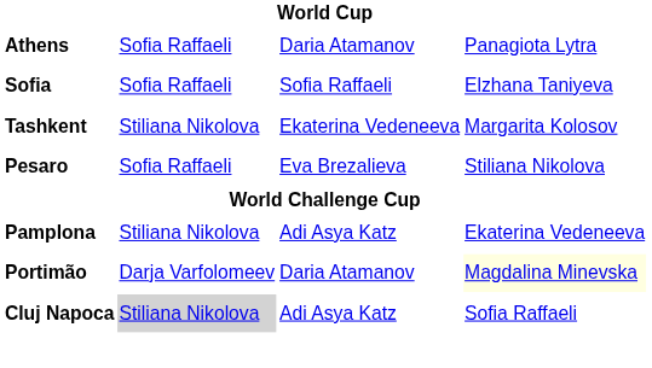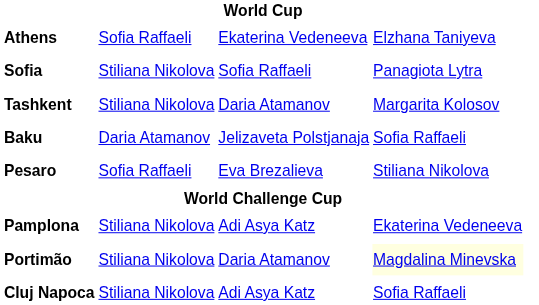 <table>
 <tr>
 <td colspan="4" style="text-align:center;"><strong>World Cup</strong></td>
 </tr>
 <tr>
 <th scope=row style="text-align:left">Athens</th>
 <td style="height:30px;"> <a href='#'>Sofia Raffaeli</a></td>
-<td style="height:30px;"> <a href='#'>Daria Atamanov</a></td>
-<td style="height:30px;"> <a href='#'>Panagiota Lytra</a></td>
+<td style="height:30px;"> <a href='#'>Ekaterina Vedeneeva</a></td>
+<td style="height:30px;"> <a href='#'>Elzhana Taniyeva</a></td>
 </tr>
 <tr>
 <th scope=row style="text-align:left">Sofia</th>
+<td style="height:30px;"> <a href='#'>Stiliana Nikolova</a></td>
 <td style="height:30px;"> <a href='#'>Sofia Raffaeli</a></td>
-<td style="height:30px;"> <a href='#'>Sofia Raffaeli</a></td>
-<td style="height:30px;"> <a href='#'>Elzhana Taniyeva</a></td>
+<td style="height:30px;"> <a href='#'>Panagiota Lytra</a></td>
 </tr>
 <tr>
 <th scope=row style="text-align:left">Tashkent</th>
 <td style="height:30px;"> <a href='#'>Stiliana Nikolova</a></td>
-<td style="height:30px;"> <a href='#'>Ekaterina Vedeneeva</a></td>
+<td style="height:30px;"> <a href='#'>Daria Atamanov</a></td>
 <td style="height:30px;"> <a href='#'>Margarita Kolosov</a></td>
+</tr>
+<tr>
+<th scope=row style="text-align:left">Baku</th>
+<td style="height:30px;"> <a href='#'>Daria Atamanov</a></td>
+<td style="height:30px;"> <a href='#'>Jelizaveta Polstjanaja</a></td>
+<td style="height:30px;"> <a href='#'>Sofia Raffaeli</a></td>
 </tr>
 <tr>
 <th scope=row style="text-align:left">Pesaro</th>
 <td style="height:30px;"> <a href='#'>Sofia Raffaeli</a></td>
 <td style="height:30px;"> <a href='#'>Eva Brezalieva</a></td>
 <td style="height:30px;"> <a href='#'>Stiliana Nikolova</a></td>
 </tr>
 <tr>
 <td colspan="4" style="text-align:center;"><strong>World Challenge Cup</strong></td>
 </tr>
 <tr>
 <th scope=row style="text-align:left">Pamplona</th>
 <td style="height:30px;"> <a href='#'>Stiliana Nikolova</a></td>
 <td style="height:30px;"> <a href='#'>Adi Asya Katz</a></td>
 <td style="height:30px;"> <a href='#'>Ekaterina Vedeneeva</a></td>
 </tr>
 <tr>
 <th scope=row style="text-align:left">Portimão</th>
-<td style="height:30px;"> <a href='#'>Darja Varfolomeev</a></td>
+<td style="height:30px;"> <a href='#'>Stiliana Nikolova</a></td>
 <td style="height:30px;"> <a href='#'>Daria Atamanov</a></td>
 <td style="background: lightyellow; height:30px;"> <a href='#'>Magdalina Minevska</a></td>
 </tr>
 <tr>
 <th scope=row style="text-align:left">Cluj Napoca</th>
-<td style="background: lightgrey; height:30px;"> <a href='#'>Stiliana Nikolova</a></td>
+<td style="height:30px;"> <a href='#'>Stiliana Nikolova</a></td>
 <td style="height:30px;"> <a href='#'>Adi Asya Katz</a></td>
 <td style="height:30px;"> <a href='#'>Sofia Raffaeli</a></td>
 </tr>
 <tr>
 </tr>
 </table>
